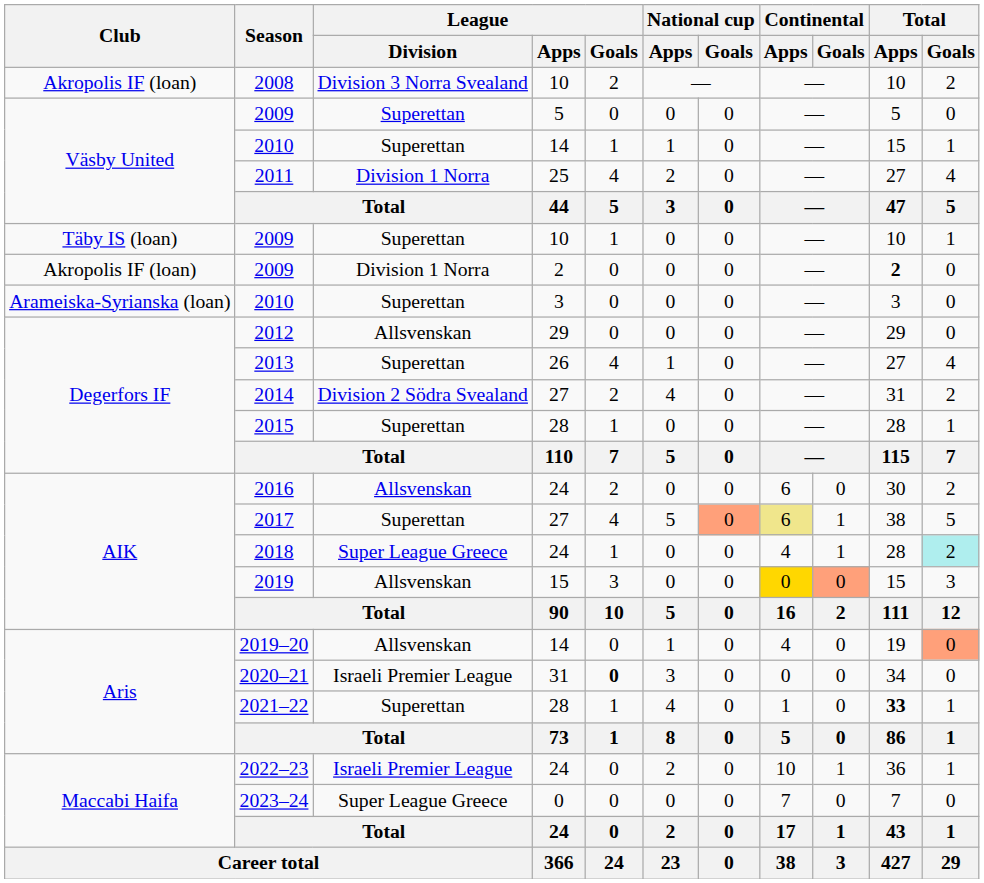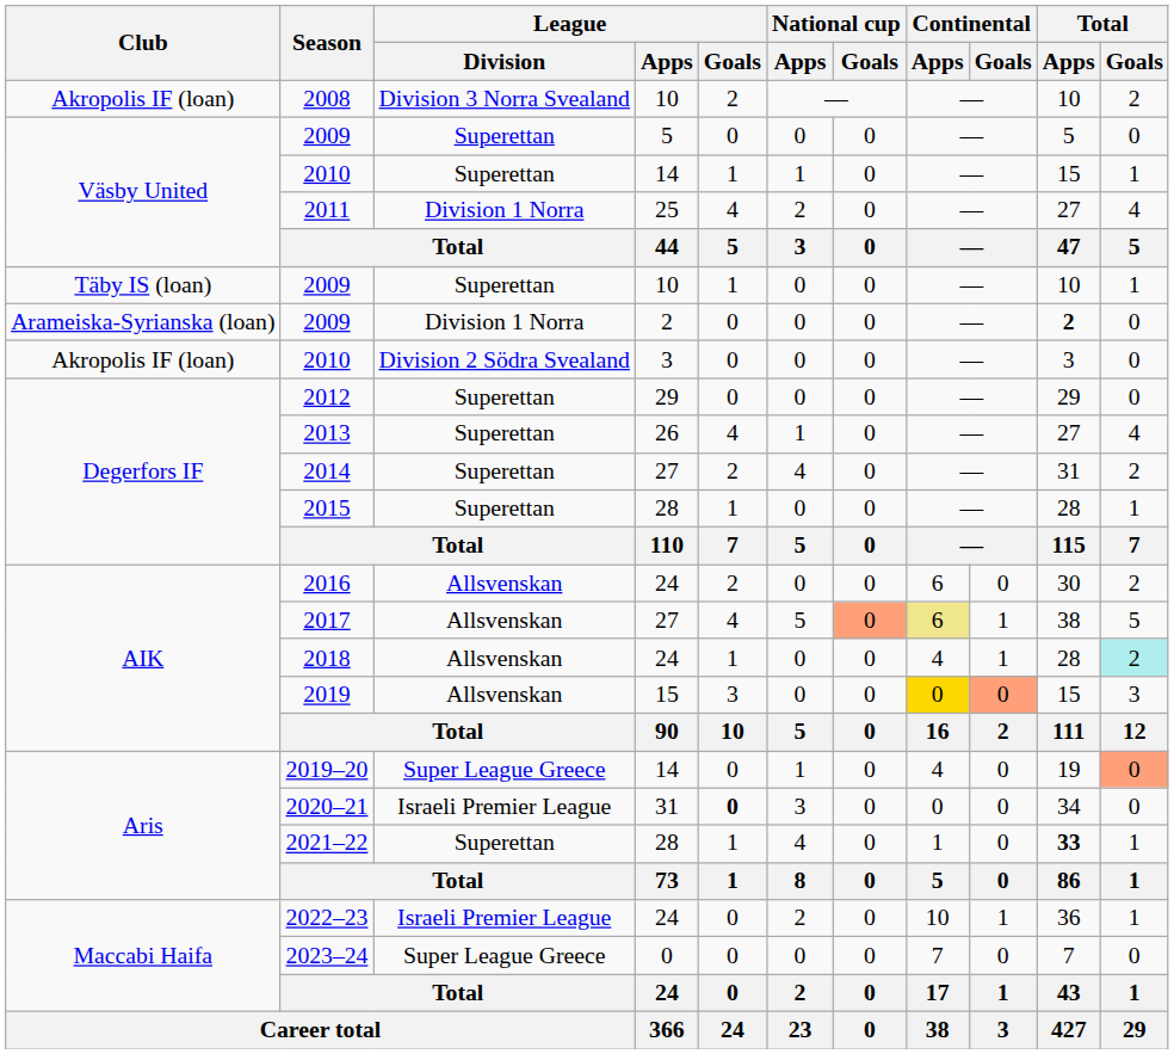 <table class="wikitable" style="text-align: center;">
 <tr>
 <th rowspan="2">Club</th>
 <th rowspan="2">Season</th>
 <th colspan="3">League</th>
 <th colspan="2">National cup</th>
 <th colspan="2">Continental</th>
 <th colspan="2">Total</th>
 </tr>
 <tr>
 <th>Division</th>
 <th>Apps</th>
 <th>Goals</th>
 <th>Apps</th>
 <th>Goals</th>
 <th>Apps</th>
 <th>Goals</th>
 <th>Apps</th>
 <th>Goals</th>
 </tr>
 <tr>
 <td><a href='#'>Akropolis IF</a> (loan)</td>
 <td><a href='#'>2008</a></td>
 <td valign="center"><a href='#'>Division 3 Norra Svealand</a></td>
 <td>10</td>
 <td>2</td>
 <td colspan="2">—</td>
 <td colspan="2">—</td>
 <td>10</td>
 <td>2</td>
 </tr>
 <tr>
 <td rowspan="4" valign="center"><a href='#'>Väsby United</a></td>
 <td><a href='#'>2009</a></td>
 <td valign="center"><a href='#'>Superettan</a></td>
 <td>5</td>
 <td>0</td>
 <td>0</td>
 <td>0</td>
 <td colspan="2">—</td>
 <td>5</td>
 <td>0</td>
 </tr>
 <tr>
 <td><a href='#'>2010</a></td>
 <td>Superettan</td>
 <td>14</td>
 <td>1</td>
 <td>1</td>
 <td>0</td>
 <td colspan="2">—</td>
 <td>15</td>
 <td>1</td>
 </tr>
 <tr>
 <td><a href='#'>2011</a></td>
 <td><a href='#'>Division 1 Norra</a></td>
 <td>25</td>
 <td>4</td>
 <td>2</td>
 <td>0</td>
 <td colspan="2">—</td>
 <td>27</td>
 <td>4</td>
 </tr>
 <tr>
 <th colspan="2">Total</th>
 <th>44</th>
 <th>5</th>
 <th>3</th>
 <th>0</th>
 <th colspan="2">—</th>
 <th>47</th>
 <th>5</th>
 </tr>
 <tr>
 <td valign="center"><a href='#'>Täby IS</a> (loan)</td>
 <td><a href='#'>2009</a></td>
 <td>Superettan</td>
 <td>10</td>
 <td>1</td>
 <td>0</td>
 <td>0</td>
 <td colspan="2">—</td>
 <td>10</td>
 <td>1</td>
 </tr>
 <tr>
-<td>Akropolis IF (loan)</td>
+<td><a href='#'>Arameiska-Syrianska</a> (loan)</td>
 <td><a href='#'>2009</a></td>
 <td>Division 1 Norra</td>
 <td>2</td>
 <td>0</td>
 <td>0</td>
 <td>0</td>
 <td colspan="2">—</td>
 <td><strong>2</strong></td>
 <td>0</td>
 </tr>
 <tr>
-<td><a href='#'>Arameiska-Syrianska</a> (loan)</td>
+<td>Akropolis IF (loan)</td>
 <td><a href='#'>2010</a></td>
-<td>Superettan</td>
+<td><a href='#'>Division 2 Södra Svealand</a></td>
 <td>3</td>
 <td>0</td>
 <td>0</td>
 <td>0</td>
 <td colspan="2">—</td>
 <td>3</td>
 <td>0</td>
 </tr>
 <tr>
 <td rowspan="5" valign="center"><a href='#'>Degerfors IF</a></td>
 <td><a href='#'>2012</a></td>
-<td>Allsvenskan</td>
+<td>Superettan</td>
 <td>29</td>
 <td>0</td>
 <td>0</td>
 <td>0</td>
 <td colspan="2">—</td>
 <td>29</td>
 <td>0</td>
 </tr>
 <tr>
 <td><a href='#'>2013</a></td>
 <td>Superettan</td>
 <td>26</td>
 <td>4</td>
 <td>1</td>
 <td>0</td>
 <td colspan="2">—</td>
 <td>27</td>
 <td>4</td>
 </tr>
 <tr>
 <td><a href='#'>2014</a></td>
-<td><a href='#'>Division 2 Södra Svealand</a></td>
+<td>Superettan</td>
 <td>27</td>
 <td>2</td>
 <td>4</td>
 <td>0</td>
 <td colspan="2">—</td>
 <td>31</td>
 <td>2</td>
 </tr>
 <tr>
 <td><a href='#'>2015</a></td>
 <td>Superettan</td>
 <td>28</td>
 <td>1</td>
 <td>0</td>
 <td>0</td>
 <td colspan="2">—</td>
 <td>28</td>
 <td>1</td>
 </tr>
 <tr>
 <th colspan="2">Total</th>
 <th>110</th>
 <th>7</th>
 <th>5</th>
 <th>0</th>
 <th colspan="2">—</th>
 <th>115</th>
 <th>7</th>
 </tr>
 <tr>
 <td rowspan="5"><a href='#'>AIK</a></td>
 <td><a href='#'>2016</a></td>
 <td><a href='#'>Allsvenskan</a></td>
 <td>24</td>
 <td>2</td>
 <td>0</td>
 <td>0</td>
 <td>6</td>
 <td>0</td>
 <td>30</td>
 <td>2</td>
 </tr>
 <tr>
 <td><a href='#'>2017</a></td>
-<td>Superettan</td>
+<td>Allsvenskan</td>
 <td>27</td>
 <td>4</td>
 <td>5</td>
 <td style="background: lightsalmon;">0</td>
 <td style="background: khaki;">6</td>
 <td>1</td>
 <td>38</td>
 <td>5</td>
 </tr>
 <tr>
 <td><a href='#'>2018</a></td>
-<td><a href='#'>Super League Greece</a></td>
+<td>Allsvenskan</td>
 <td>24</td>
 <td>1</td>
 <td>0</td>
 <td>0</td>
 <td>4</td>
 <td>1</td>
 <td>28</td>
 <td style="background: paleturquoise;">2</td>
 </tr>
 <tr>
 <td><a href='#'>2019</a></td>
 <td>Allsvenskan</td>
 <td>15</td>
 <td>3</td>
 <td>0</td>
 <td>0</td>
 <td style="background: gold;">0</td>
 <td style="background: lightsalmon;">0</td>
 <td>15</td>
 <td>3</td>
 </tr>
 <tr>
 <th colspan="2">Total</th>
 <th>90</th>
 <th>10</th>
 <th>5</th>
 <th>0</th>
 <th>16</th>
 <th>2</th>
 <th>111</th>
 <th>12</th>
 </tr>
 <tr>
 <td rowspan="4" valign="center"><a href='#'>Aris</a></td>
 <td><a href='#'>2019–20</a></td>
-<td>Allsvenskan</td>
+<td><a href='#'>Super League Greece</a></td>
 <td>14</td>
 <td>0</td>
 <td>1</td>
 <td>0</td>
 <td>4</td>
 <td>0</td>
 <td>19</td>
 <td style="background: lightsalmon;">0</td>
 </tr>
 <tr>
 <td><a href='#'>2020–21</a></td>
 <td>Israeli Premier League</td>
 <td>31</td>
 <td><strong>0</strong></td>
 <td>3</td>
 <td>0</td>
 <td>0</td>
 <td>0</td>
 <td>34</td>
 <td>0</td>
 </tr>
 <tr>
 <td><a href='#'>2021–22</a></td>
 <td>Superettan</td>
 <td>28</td>
 <td>1</td>
 <td>4</td>
 <td>0</td>
 <td>1</td>
 <td>0</td>
 <td><strong>33</strong></td>
 <td>1</td>
 </tr>
 <tr>
 <th colspan="2">Total</th>
 <th>73</th>
 <th>1</th>
 <th>8</th>
 <th>0</th>
 <th>5</th>
 <th>0</th>
 <th>86</th>
 <th>1</th>
 </tr>
 <tr>
 <td rowspan="3" valign="center"><a href='#'>Maccabi Haifa</a></td>
 <td><a href='#'>2022–23</a></td>
 <td><a href='#'>Israeli Premier League</a></td>
 <td>24</td>
 <td>0</td>
 <td>2</td>
 <td>0</td>
 <td>10</td>
 <td>1</td>
 <td>36</td>
 <td>1</td>
 </tr>
 <tr>
 <td><a href='#'>2023–24</a></td>
 <td>Super League Greece</td>
 <td>0</td>
 <td>0</td>
 <td>0</td>
 <td>0</td>
 <td>7</td>
 <td>0</td>
 <td>7</td>
 <td>0</td>
 </tr>
 <tr>
 <th colspan="2">Total</th>
 <th>24</th>
 <th>0</th>
 <th>2</th>
 <th>0</th>
 <th>17</th>
 <th>1</th>
 <th>43</th>
 <th>1</th>
 </tr>
 <tr>
 <th colspan="3">Career total</th>
 <th>366</th>
 <th>24</th>
 <th>23</th>
 <th>0</th>
 <th>38</th>
 <th>3</th>
 <th>427</th>
 <th>29</th>
 </tr>
 </table>
